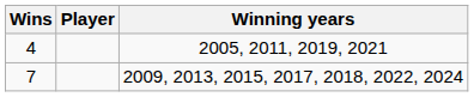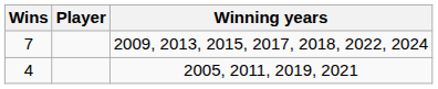 <table class="wikitable sortable">
 <tr>
 <th>Wins</th>
 <th>Player</th>
 <th>Winning years</th>
 </tr>
 <tr>
+<td align="center">7</td>
+<td></td>
+<td align="center">2009, 2013, 2015, 2017, 2018, 2022, 2024</td>
+</tr>
+<tr>
 <td align="center">4</td>
 <td></td>
 <td align="center">2005, 2011, 2019, 2021</td>
 </tr>
-<tr>
-<td align="center">7</td>
-<td></td>
-<td align="center">2009, 2013, 2015, 2017, 2018, 2022, 2024</td>
-</tr>
 </table>
